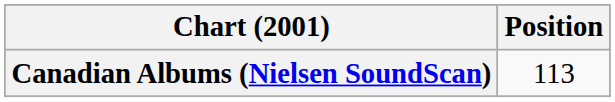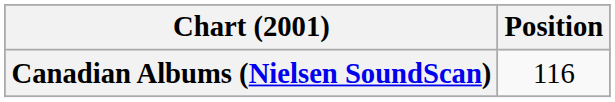 <table class="wikitable plainrowheaders" style="text-align:center">
 <tr>
 <th>Chart (2001)</th>
 <th>Position</th>
 </tr>
 <tr>
 <th scope="row">Canadian Albums (<a href='#'>Nielsen SoundScan</a>)</th>
-<td>113</td>
+<td>116</td>
 </tr>
 </table>
